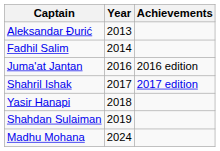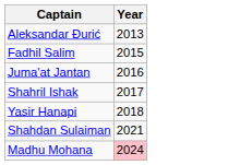 <table class="wikitable">
 <tr>
 <th>Captain</th>
 <th>Year</th>
-<th>Achievements</th>
 </tr>
 <tr>
 <td> <a href='#'>Aleksandar Đurić</a></td>
 <td>2013</td>
-<td></td>
 </tr>
 <tr>
 <td> <a href='#'>Fadhil Salim</a></td>
-<td>2014</td>
-<td></td>
+<td>2015</td>
 </tr>
 <tr>
 <td> <a href='#'>Juma'at Jantan</a></td>
 <td>2016</td>
-<td>2016 edition</td>
 </tr>
 <tr>
 <td> <a href='#'>Shahril Ishak</a></td>
 <td>2017</td>
-<td><a href='#'>2017 edition</a></td>
 </tr>
 <tr>
 <td> <a href='#'>Yasir Hanapi</a></td>
 <td>2018</td>
-<td></td>
 </tr>
 <tr>
 <td> <a href='#'>Shahdan Sulaiman</a></td>
-<td>2019</td>
-<td></td>
+<td>2021</td>
 </tr>
 <tr>
 <td> <a href='#'>Madhu Mohana</a></td>
-<td>2024</td>
-<td></td>
+<td style="background: pink;">2024</td>
 </tr>
 </table>
